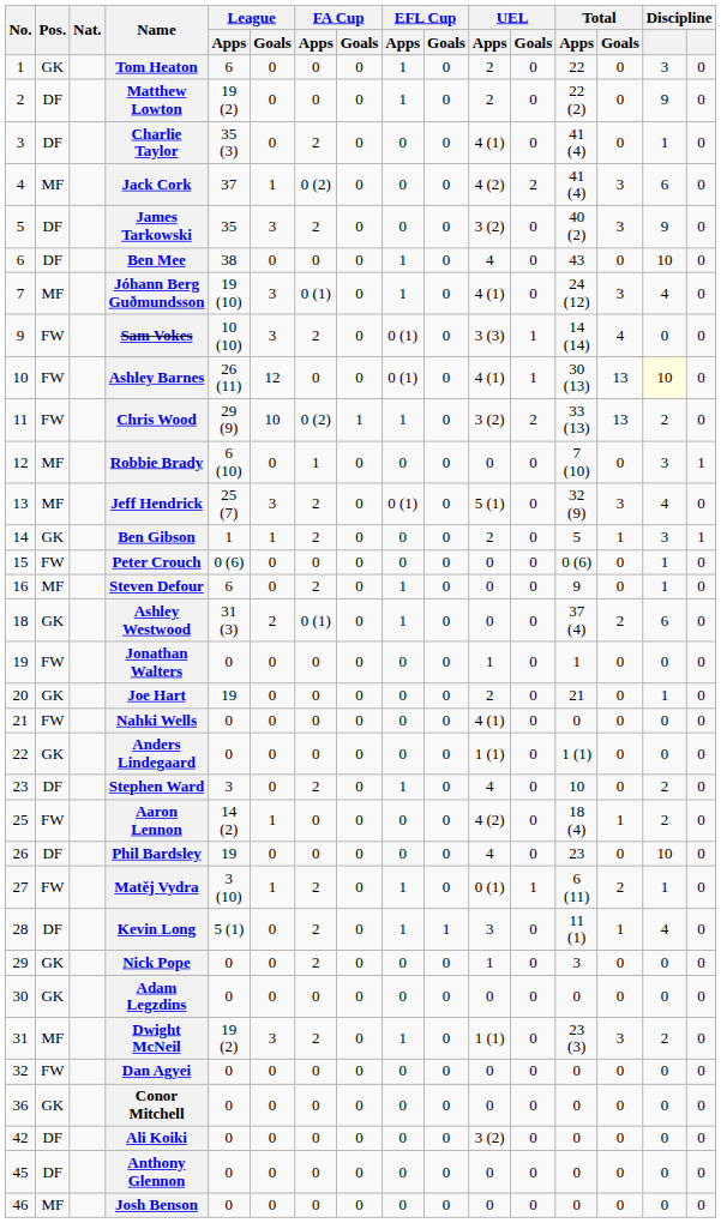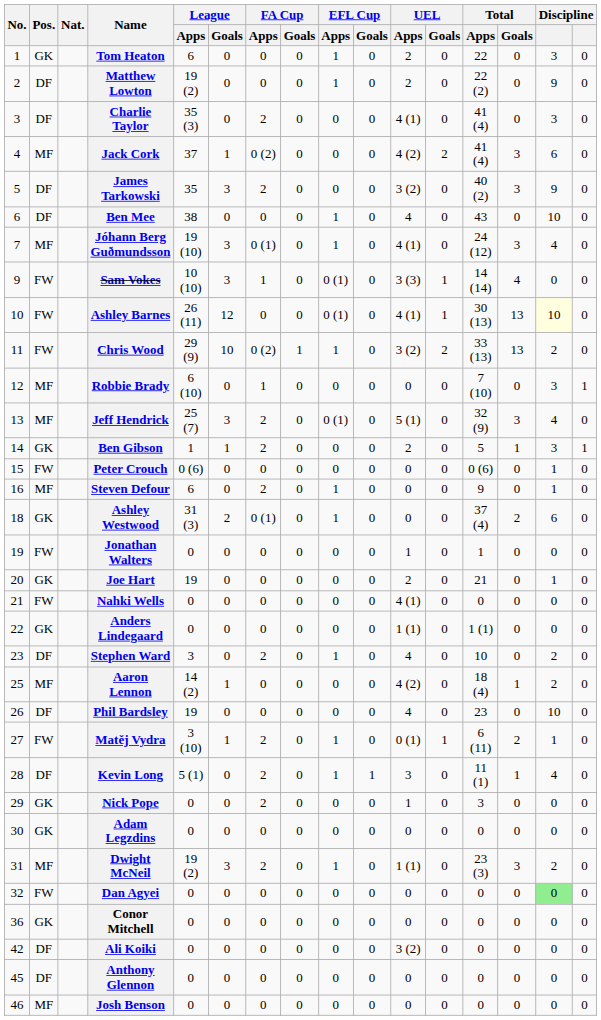 <table class="wikitable plainrowheaders sortable" style="text-align:center">
 <tr>
 <th rowspan="2" width="40">No.</th>
 <th rowspan="2" width="40">Pos.</th>
 <th rowspan="2" width="70">Nat.</th>
 <th rowspan="2" width="176" scope="col">Name</th>
 <th colspan="2" width="90"><a href='#'>League</a></th>
 <th colspan="2" width="90"><a href='#'>FA Cup</a></th>
 <th colspan="2" width="90"><a href='#'>EFL Cup</a></th>
 <th colspan="2" width="90"><a href='#'>UEL</a></th>
 <th colspan="2" width="90">Total</th>
 <th colspan="2" width="90">Discipline</th>
 </tr>
 <tr>
 <th scope="col">Apps</th>
 <th scope="col">Goals</th>
 <th scope="col">Apps</th>
 <th scope="col">Goals</th>
 <th scope="col">Apps</th>
 <th scope="col">Goals</th>
 <th scope="col">Apps</th>
 <th scope="col">Goals</th>
 <th scope="col">Apps</th>
 <th scope="col">Goals</th>
 <th scope="col"></th>
 <th scope="col"></th>
 </tr>
 <tr>
 <td>1</td>
 <td>GK</td>
 <td align="left"></td>
 <th scope="row"><a href='#'>Tom Heaton</a></th>
 <td>6</td>
 <td>0</td>
 <td>0</td>
 <td>0</td>
 <td>1</td>
 <td>0</td>
 <td>2</td>
 <td>0</td>
 <td>22</td>
 <td>0</td>
 <td>3</td>
 <td>0</td>
 </tr>
 <tr>
 <td>2</td>
 <td>DF</td>
 <td align="left"></td>
 <th scope="row"><a href='#'>Matthew Lowton</a></th>
 <td>19 (2)</td>
 <td>0</td>
 <td>0</td>
 <td>0</td>
 <td>1</td>
 <td>0</td>
 <td>2</td>
 <td>0</td>
 <td>22 (2)</td>
 <td>0</td>
 <td>9</td>
 <td>0</td>
 </tr>
 <tr>
 <td>3</td>
 <td>DF</td>
 <td align="left"></td>
 <th scope="row"><a href='#'>Charlie Taylor</a></th>
 <td>35 (3)</td>
 <td>0</td>
 <td>2</td>
 <td>0</td>
 <td>0</td>
 <td>0</td>
 <td>4 (1)</td>
 <td>0</td>
 <td>41 (4)</td>
 <td>0</td>
-<td>1</td>
+<td>3</td>
 <td>0</td>
 </tr>
 <tr>
 <td>4</td>
 <td>MF</td>
 <td align="left"></td>
 <th scope="row"><a href='#'>Jack Cork</a></th>
 <td>37</td>
 <td>1</td>
 <td>0 (2)</td>
 <td>0</td>
 <td>0</td>
 <td>0</td>
 <td>4 (2)</td>
 <td>2</td>
 <td>41 (4)</td>
 <td>3</td>
 <td>6</td>
 <td>0</td>
 </tr>
 <tr>
 <td>5</td>
 <td>DF</td>
 <td align="left"></td>
 <th scope="row"><a href='#'>James Tarkowski</a></th>
 <td>35</td>
 <td>3</td>
 <td>2</td>
 <td>0</td>
 <td>0</td>
 <td>0</td>
 <td>3 (2)</td>
 <td>0</td>
 <td>40 (2)</td>
 <td>3</td>
 <td>9</td>
 <td>0</td>
 </tr>
 <tr>
 <td>6</td>
 <td>DF</td>
 <td align="left"></td>
 <th scope="row"><a href='#'>Ben Mee</a></th>
 <td>38</td>
 <td>0</td>
 <td>0</td>
 <td>0</td>
 <td>1</td>
 <td>0</td>
 <td>4</td>
 <td>0</td>
 <td>43</td>
 <td>0</td>
 <td>10</td>
 <td>0</td>
 </tr>
 <tr>
 <td>7</td>
 <td>MF</td>
 <td align="left"></td>
 <th scope="row"><a href='#'>Jóhann Berg Guðmundsson</a></th>
 <td>19 (10)</td>
 <td>3</td>
 <td>0 (1)</td>
 <td>0</td>
 <td>1</td>
 <td>0</td>
 <td>4 (1)</td>
 <td>0</td>
 <td>24 (12)</td>
 <td>3</td>
 <td>4</td>
 <td>0</td>
 </tr>
 <tr>
 <td>9</td>
 <td>FW</td>
 <td align="left"></td>
 <th scope="row"><s><a href='#'>Sam Vokes</a></s> </th>
 <td>10 (10)</td>
 <td>3</td>
-<td>2</td>
+<td>1</td>
 <td>0</td>
 <td>0 (1)</td>
 <td>0</td>
 <td>3 (3)</td>
 <td>1</td>
 <td>14 (14)</td>
 <td>4</td>
 <td>0</td>
 <td>0</td>
 </tr>
 <tr>
 <td>10</td>
 <td>FW</td>
 <td align="left"></td>
 <th scope="row"><a href='#'>Ashley Barnes</a></th>
 <td>26 (11)</td>
 <td>12</td>
 <td>0</td>
 <td>0</td>
 <td>0 (1)</td>
 <td>0</td>
 <td>4 (1)</td>
 <td>1</td>
 <td>30 (13)</td>
 <td>13</td>
 <td style="background: lightyellow;">10</td>
 <td>0</td>
 </tr>
 <tr>
 <td>11</td>
 <td>FW</td>
 <td align="left"></td>
 <th scope="row"><a href='#'>Chris Wood</a></th>
 <td>29 (9)</td>
 <td>10</td>
 <td>0 (2)</td>
 <td>1</td>
 <td>1</td>
 <td>0</td>
 <td>3 (2)</td>
 <td>2</td>
 <td>33 (13)</td>
 <td>13</td>
 <td>2</td>
 <td>0</td>
 </tr>
 <tr>
 <td>12</td>
 <td>MF</td>
 <td align="left"></td>
 <th scope="row"><a href='#'>Robbie Brady</a></th>
 <td>6 (10)</td>
 <td>0</td>
 <td>1</td>
 <td>0</td>
 <td>0</td>
 <td>0</td>
 <td>0</td>
 <td>0</td>
 <td>7 (10)</td>
 <td>0</td>
 <td>3</td>
 <td>1</td>
 </tr>
 <tr>
 <td>13</td>
 <td>MF</td>
 <td align="left"></td>
 <th scope="row"><a href='#'>Jeff Hendrick</a></th>
 <td>25 (7)</td>
 <td>3</td>
 <td>2</td>
 <td>0</td>
 <td>0 (1)</td>
 <td>0</td>
 <td>5 (1)</td>
 <td>0</td>
 <td>32 (9)</td>
 <td>3</td>
 <td>4</td>
 <td>0</td>
 </tr>
 <tr>
 <td>14</td>
 <td>GK</td>
 <td align="left"></td>
 <th scope="row"><a href='#'>Ben Gibson</a></th>
 <td>1</td>
 <td>1</td>
 <td>2</td>
 <td>0</td>
 <td>0</td>
 <td>0</td>
 <td>2</td>
 <td>0</td>
 <td>5</td>
 <td>1</td>
 <td>3</td>
 <td>1</td>
 </tr>
 <tr>
 <td>15</td>
 <td>FW</td>
 <td align="left"></td>
 <th scope="row"><a href='#'>Peter Crouch</a></th>
 <td>0 (6)</td>
 <td>0</td>
 <td>0</td>
 <td>0</td>
 <td>0</td>
 <td>0</td>
 <td>0</td>
 <td>0</td>
 <td>0 (6)</td>
 <td>0</td>
 <td>1</td>
 <td>0</td>
 </tr>
 <tr>
 <td>16</td>
 <td>MF</td>
 <td align="left"></td>
 <th scope="row"><a href='#'>Steven Defour</a></th>
 <td>6</td>
 <td>0</td>
 <td>2</td>
 <td>0</td>
 <td>1</td>
 <td>0</td>
 <td>0</td>
 <td>0</td>
 <td>9</td>
 <td>0</td>
 <td>1</td>
 <td>0</td>
 </tr>
 <tr>
 <td>18</td>
 <td>GK</td>
 <td align="left"></td>
 <th scope="row"><a href='#'>Ashley Westwood</a></th>
 <td>31 (3)</td>
 <td>2</td>
 <td>0 (1)</td>
 <td>0</td>
 <td>1</td>
 <td>0</td>
 <td>0</td>
 <td>0</td>
 <td>37 (4)</td>
 <td>2</td>
 <td>6</td>
 <td>0</td>
 </tr>
 <tr>
 <td>19</td>
 <td>FW</td>
 <td align="left"></td>
 <th scope="row"><a href='#'>Jonathan Walters</a></th>
 <td>0</td>
 <td>0</td>
 <td>0</td>
 <td>0</td>
 <td>0</td>
 <td>0</td>
 <td>1</td>
 <td>0</td>
 <td>1</td>
 <td>0</td>
 <td>0</td>
 <td>0</td>
 </tr>
 <tr>
 <td>20</td>
 <td>GK</td>
 <td align="left"></td>
 <th scope="row"><a href='#'>Joe Hart</a></th>
 <td>19</td>
 <td>0</td>
 <td>0</td>
 <td>0</td>
 <td>0</td>
 <td>0</td>
 <td>2</td>
 <td>0</td>
 <td>21</td>
 <td>0</td>
 <td>1</td>
 <td>0</td>
 </tr>
 <tr>
 <td>21</td>
 <td>FW</td>
 <td align="left"></td>
 <th scope="row"><a href='#'>Nahki Wells</a></th>
 <td>0</td>
 <td>0</td>
 <td>0</td>
 <td>0</td>
 <td>0</td>
 <td>0</td>
 <td>4 (1)</td>
 <td>0</td>
 <td>0</td>
 <td>0</td>
 <td>0</td>
 <td>0</td>
 </tr>
 <tr>
 <td>22</td>
 <td>GK</td>
 <td align="left"></td>
 <th scope="row"><a href='#'>Anders Lindegaard</a></th>
 <td>0</td>
 <td>0</td>
 <td>0</td>
 <td>0</td>
 <td>0</td>
 <td>0</td>
 <td>1 (1)</td>
 <td>0</td>
 <td>1 (1)</td>
 <td>0</td>
 <td>0</td>
 <td>0</td>
 </tr>
 <tr>
 <td>23</td>
 <td>DF</td>
 <td align="left"></td>
 <th scope="row"><a href='#'>Stephen Ward</a></th>
 <td>3</td>
 <td>0</td>
 <td>2</td>
 <td>0</td>
 <td>1</td>
 <td>0</td>
 <td>4</td>
 <td>0</td>
 <td>10</td>
 <td>0</td>
 <td>2</td>
 <td>0</td>
 </tr>
 <tr>
 <td>25</td>
-<td>FW</td>
+<td>MF</td>
 <td align="left"></td>
 <th scope="row"><a href='#'>Aaron Lennon</a></th>
 <td>14 (2)</td>
 <td>1</td>
 <td>0</td>
 <td>0</td>
 <td>0</td>
 <td>0</td>
 <td>4 (2)</td>
 <td>0</td>
 <td>18 (4)</td>
 <td>1</td>
 <td>2</td>
 <td>0</td>
 </tr>
 <tr>
 <td>26</td>
 <td>DF</td>
 <td align="left"></td>
 <th scope="row"><a href='#'>Phil Bardsley</a></th>
 <td>19</td>
 <td>0</td>
 <td>0</td>
 <td>0</td>
 <td>0</td>
 <td>0</td>
 <td>4</td>
 <td>0</td>
 <td>23</td>
 <td>0</td>
 <td>10</td>
 <td>0</td>
 </tr>
 <tr>
 <td>27</td>
 <td>FW</td>
 <td align="left"></td>
 <th scope="row"><a href='#'>Matěj Vydra</a></th>
 <td>3 (10)</td>
 <td>1</td>
 <td>2</td>
 <td>0</td>
 <td>1</td>
 <td>0</td>
 <td>0 (1)</td>
 <td>1</td>
 <td>6 (11)</td>
 <td>2</td>
 <td>1</td>
 <td>0</td>
 </tr>
 <tr>
 <td>28</td>
 <td>DF</td>
 <td align="left"></td>
 <th scope="row"><a href='#'>Kevin Long</a></th>
 <td>5 (1)</td>
 <td>0</td>
 <td>2</td>
 <td>0</td>
 <td>1</td>
 <td>1</td>
 <td>3</td>
 <td>0</td>
 <td>11 (1)</td>
 <td>1</td>
 <td>4</td>
 <td>0</td>
 </tr>
 <tr>
 <td>29</td>
 <td>GK</td>
 <td align="left"></td>
 <th scope="row"><a href='#'>Nick Pope</a></th>
 <td>0</td>
 <td>0</td>
 <td>2</td>
 <td>0</td>
 <td>0</td>
 <td>0</td>
 <td>1</td>
 <td>0</td>
 <td>3</td>
 <td>0</td>
 <td>0</td>
 <td>0</td>
 </tr>
 <tr>
 <td>30</td>
 <td>GK</td>
 <td align="left"></td>
 <th scope="row"><a href='#'>Adam Legzdins</a></th>
 <td>0</td>
 <td>0</td>
 <td>0</td>
 <td>0</td>
 <td>0</td>
 <td>0</td>
 <td>0</td>
 <td>0</td>
 <td>0</td>
 <td>0</td>
 <td>0</td>
 <td>0</td>
 </tr>
 <tr>
 <td>31</td>
 <td>MF</td>
 <td align="left"></td>
 <th scope="row"><a href='#'>Dwight McNeil</a></th>
 <td>19 (2)</td>
 <td>3</td>
 <td>2</td>
 <td>0</td>
 <td>1</td>
 <td>0</td>
 <td>1 (1)</td>
 <td>0</td>
 <td>23 (3)</td>
 <td>3</td>
 <td>2</td>
 <td>0</td>
 </tr>
 <tr>
 <td>32</td>
 <td>FW</td>
 <td align="left"></td>
 <th scope="row"><a href='#'>Dan Agyei</a></th>
 <td>0</td>
 <td>0</td>
 <td>0</td>
 <td>0</td>
 <td>0</td>
 <td>0</td>
 <td>0</td>
 <td>0</td>
 <td>0</td>
 <td>0</td>
-<td>0</td>
+<td style="background: lightgreen;">0</td>
 <td>0</td>
 </tr>
 <tr>
 <td>36</td>
 <td>GK</td>
 <td align="left"></td>
 <th scope="row">Conor Mitchell</th>
 <td>0</td>
 <td>0</td>
 <td>0</td>
 <td>0</td>
 <td>0</td>
 <td>0</td>
 <td>0</td>
 <td>0</td>
 <td>0</td>
 <td>0</td>
 <td>0</td>
 <td>0</td>
 </tr>
 <tr>
 <td>42</td>
 <td>DF</td>
 <td align="left"></td>
 <th scope="row"><a href='#'>Ali Koiki</a></th>
 <td>0</td>
 <td>0</td>
 <td>0</td>
 <td>0</td>
 <td>0</td>
 <td>0</td>
 <td>3 (2)</td>
 <td>0</td>
 <td>0</td>
 <td>0</td>
 <td>0</td>
 <td>0</td>
 </tr>
 <tr>
 <td>45</td>
 <td>DF</td>
 <td align="left"></td>
 <th scope="row"><a href='#'>Anthony Glennon</a></th>
 <td>0</td>
 <td>0</td>
 <td>0</td>
 <td>0</td>
 <td>0</td>
 <td>0</td>
 <td>0</td>
 <td>0</td>
 <td>0</td>
 <td>0</td>
 <td>0</td>
 <td>0</td>
 </tr>
 <tr>
 <td>46</td>
 <td>MF</td>
 <td align="left"></td>
 <th scope="row"><a href='#'>Josh Benson</a></th>
 <td>0</td>
 <td>0</td>
 <td>0</td>
 <td>0</td>
 <td>0</td>
 <td>0</td>
 <td>0</td>
 <td>0</td>
 <td>0</td>
 <td>0</td>
 <td>0</td>
 <td>0</td>
 </tr>
 </table>
